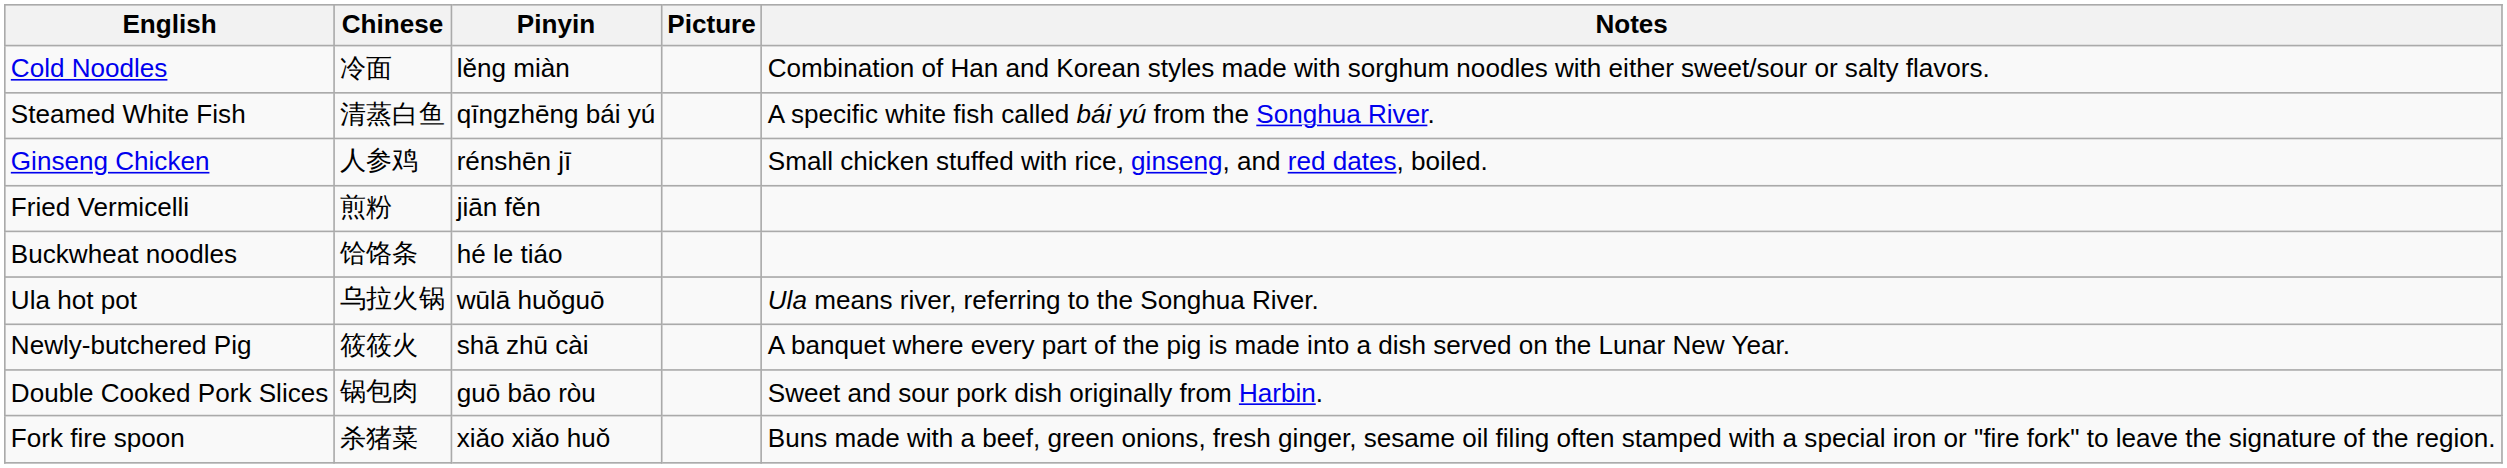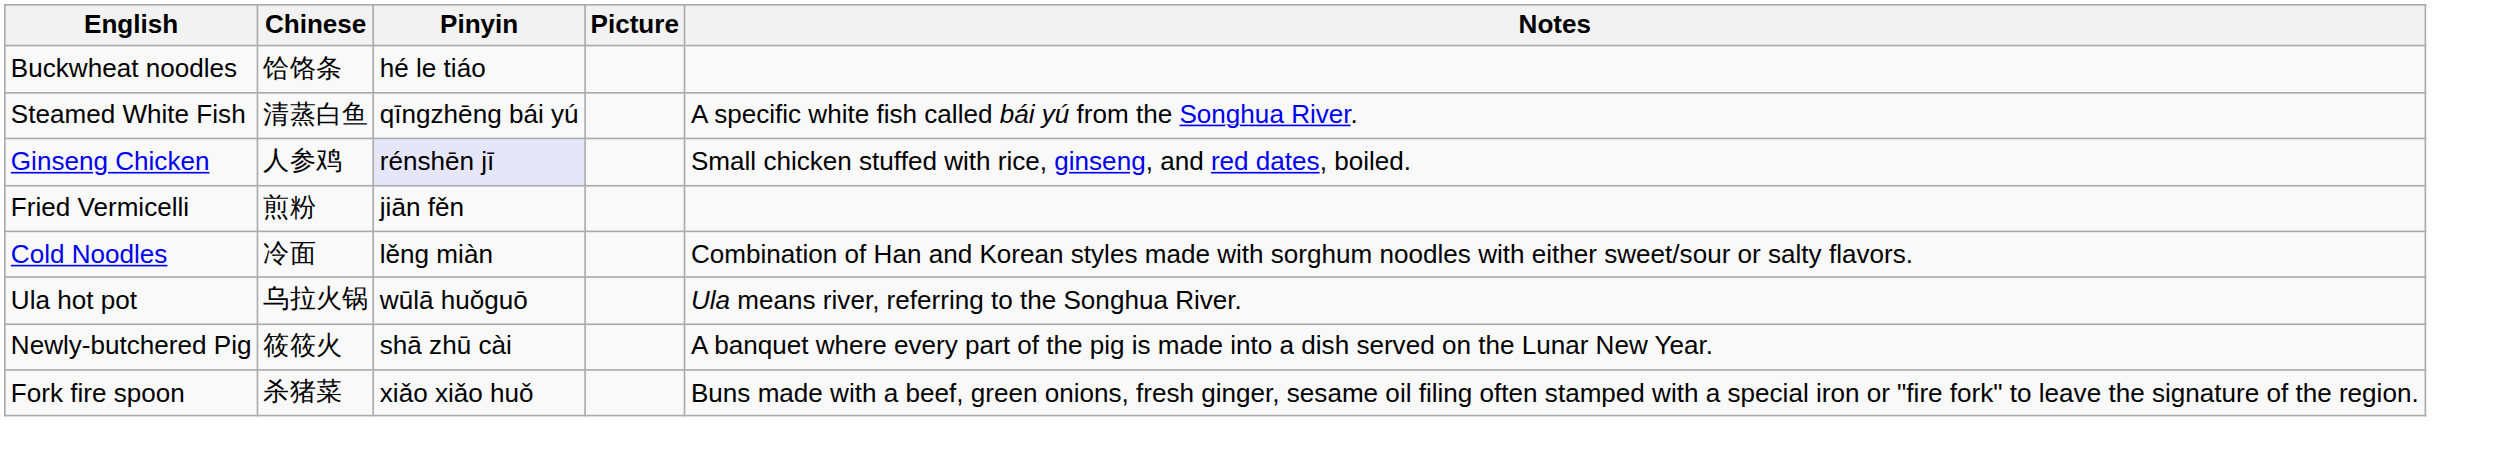 <table class="wikitable">
 <tr>
 <th>English</th>
 <th>Chinese</th>
 <th>Pinyin</th>
 <th>Picture</th>
 <th>Notes</th>
 </tr>
 <tr>
-<td><a href='#'>Cold Noodles</a></td>
-<td>冷面</td>
-<td>lěng miàn</td>
+<td>Buckwheat noodles</td>
+<td>饸饹条</td>
+<td>hé le tiáo</td>
 <td></td>
-<td>Combination of Han and Korean styles made with sorghum noodles with either sweet/sour or salty flavors.</td>
+<td></td>
 </tr>
 <tr>
 <td>Steamed White Fish</td>
 <td>清蒸白鱼</td>
 <td>qīngzhēng bái yú</td>
 <td></td>
 <td>A specific white fish called <em>bái yú</em> from the <a href='#'>Songhua River</a>.</td>
 </tr>
 <tr>
 <td><a href='#'>Ginseng Chicken</a></td>
 <td>人参鸡</td>
-<td>rénshēn jī</td>
+<td style="background: lavender;">rénshēn jī</td>
 <td></td>
 <td>Small chicken stuffed with rice, <a href='#'>ginseng</a>, and <a href='#'>red dates</a>, boiled.</td>
 </tr>
 <tr>
 <td>Fried Vermicelli</td>
 <td>煎粉</td>
 <td>jiān fěn</td>
 <td></td>
 <td></td>
 </tr>
 <tr>
-<td>Buckwheat noodles</td>
-<td>饸饹条</td>
-<td>hé le tiáo</td>
+<td><a href='#'>Cold Noodles</a></td>
+<td>冷面</td>
+<td>lěng miàn</td>
 <td></td>
-<td></td>
+<td>Combination of Han and Korean styles made with sorghum noodles with either sweet/sour or salty flavors.</td>
 </tr>
 <tr>
 <td>Ula hot pot</td>
 <td>乌拉火锅</td>
 <td>wūlā huǒguō</td>
 <td></td>
 <td><em>Ula</em> means river, referring to the Songhua River.</td>
 </tr>
 <tr>
 <td>Newly-butchered Pig</td>
 <td>筱筱火</td>
 <td>shā zhū cài</td>
 <td></td>
 <td>A banquet where every part of the pig is made into a dish served on the Lunar New Year.</td>
 </tr>
 <tr>
-<td>Double Cooked Pork Slices</td>
-<td>锅包肉</td>
-<td>guō bāo ròu</td>
-<td></td>
-<td>Sweet and sour pork dish originally from <a href='#'>Harbin</a>.</td>
-</tr>
-<tr>
 <td>Fork fire spoon</td>
 <td>杀猪菜</td>
 <td>xiǎo xiǎo huǒ</td>
 <td></td>
 <td>Buns made with a beef, green onions, fresh ginger, sesame oil filing often stamped with a special iron or "fire fork" to leave the signature of the region.</td>
 </tr>
 </table>
